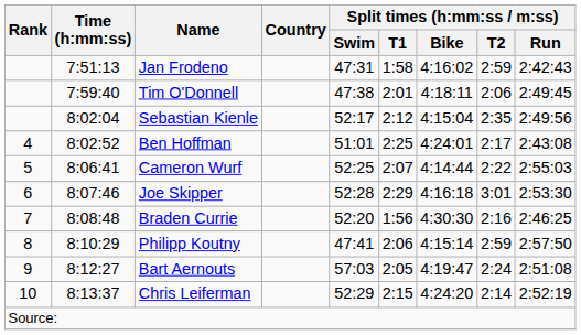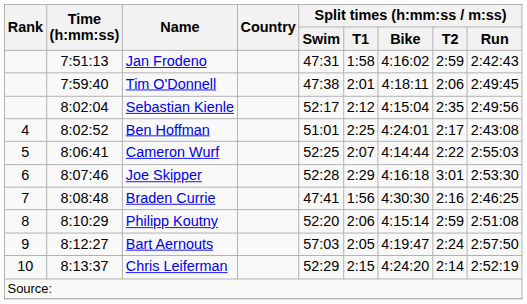 <table class="wikitable sortable" style="text-align:center">
 <tr>
 <th data-sort-type="number" rowspan=2>Rank</th>
 <th rowspan=2>Time<br>(h:mm:ss)</th>
 <th rowspan=2>Name</th>
 <th rowspan=2>Country</th>
 <th colspan=5>Split times (h:mm:ss / m:ss)</th>
 </tr>
 <tr>
 <th>Swim</th>
 <th>T1</th>
 <th>Bike</th>
 <th>T2</th>
 <th>Run</th>
 </tr>
 <tr>
 <td></td>
 <td>7:51:13</td>
 <td align="left"><a href='#'>Jan Frodeno</a></td>
 <td align="left"></td>
 <td>47:31</td>
 <td>1:58</td>
 <td>4:16:02</td>
 <td>2:59</td>
 <td>2:42:43</td>
 </tr>
 <tr>
 <td></td>
 <td>7:59:40</td>
 <td align="left"><a href='#'>Tim O'Donnell</a></td>
 <td align="left"></td>
 <td>47:38</td>
 <td>2:01</td>
 <td>4:18:11</td>
 <td>2:06</td>
 <td>2:49:45</td>
 </tr>
 <tr>
 <td></td>
 <td>8:02:04</td>
 <td align="left"><a href='#'>Sebastian Kienle</a></td>
 <td align="left"></td>
 <td>52:17</td>
 <td>2:12</td>
 <td>4:15:04</td>
 <td>2:35</td>
 <td>2:49:56</td>
 </tr>
 <tr>
 <td>4</td>
 <td>8:02:52</td>
 <td align="left"><a href='#'>Ben Hoffman</a></td>
 <td align="left"></td>
 <td>51:01</td>
 <td>2:25</td>
 <td>4:24:01</td>
 <td>2:17</td>
 <td>2:43:08</td>
 </tr>
 <tr>
 <td>5</td>
 <td>8:06:41</td>
 <td align="left"><a href='#'>Cameron Wurf</a></td>
 <td align="left"></td>
 <td>52:25</td>
 <td>2:07</td>
 <td>4:14:44</td>
 <td>2:22</td>
 <td>2:55:03</td>
 </tr>
 <tr>
 <td>6</td>
 <td>8:07:46</td>
 <td align="left"><a href='#'>Joe Skipper</a></td>
 <td align="left"></td>
 <td>52:28</td>
 <td>2:29</td>
 <td>4:16:18</td>
 <td>3:01</td>
 <td>2:53:30</td>
 </tr>
 <tr>
 <td>7</td>
 <td>8:08:48</td>
 <td align="left"><a href='#'>Braden Currie</a></td>
 <td align="left"></td>
-<td>52:20</td>
+<td>47:41</td>
 <td>1:56</td>
 <td>4:30:30</td>
 <td>2:16</td>
 <td>2:46:25</td>
 </tr>
 <tr>
 <td>8</td>
 <td>8:10:29</td>
 <td align="left"><a href='#'>Philipp Koutny</a></td>
 <td align="left"></td>
-<td>47:41</td>
+<td>52:20</td>
 <td>2:06</td>
 <td>4:15:14</td>
 <td>2:59</td>
-<td>2:57:50</td>
+<td>2:51:08</td>
 </tr>
 <tr>
 <td>9</td>
 <td>8:12:27</td>
 <td align="left"><a href='#'>Bart Aernouts</a></td>
 <td align="left"></td>
 <td>57:03</td>
 <td>2:05</td>
 <td>4:19:47</td>
 <td>2:24</td>
-<td>2:51:08</td>
+<td>2:57:50</td>
 </tr>
 <tr>
 <td>10</td>
 <td>8:13:37</td>
 <td align="left"><a href='#'>Chris Leiferman</a></td>
 <td align="left"></td>
 <td>52:29</td>
 <td>2:15</td>
 <td>4:24:20</td>
 <td>2:14</td>
 <td>2:52:19</td>
 </tr>
 <tr class="sortbottom">
 <td colspan="9" align="left" style="font-size:90%">Source: </td>
 </tr>
 <tr>
 </tr>
 </table>
